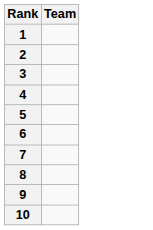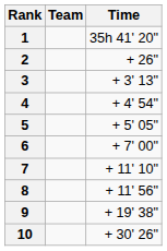 <table class="wikitable">
 <tr>
 <th scope="col">Rank</th>
 <th scope="col">Team</th>
+<th scope="col">Time</th>
 </tr>
 <tr>
 <th scope="row">1</th>
 <td> </td>
+<td align="right">35h 41' 20"</td>
 </tr>
 <tr>
 <th scope="row">2</th>
 <td> </td>
+<td align="right">+ 26"</td>
 </tr>
 <tr>
 <th scope="row">3</th>
 <td> </td>
+<td align="right">+ 3' 13"</td>
 </tr>
 <tr>
 <th scope="row">4</th>
 <td> </td>
+<td align="right">+ 4' 54"</td>
 </tr>
 <tr>
 <th scope="row">5</th>
 <td> </td>
+<td align="right">+ 5' 05"</td>
 </tr>
 <tr>
 <th scope="row">6</th>
 <td> </td>
+<td align="right">+ 7' 00"</td>
 </tr>
 <tr>
 <th scope="row">7</th>
 <td> </td>
+<td align="right">+ 11' 10"</td>
 </tr>
 <tr>
 <th scope="row">8</th>
 <td> </td>
+<td align="right">+ 11' 56"</td>
 </tr>
 <tr>
 <th scope="row">9</th>
 <td> </td>
+<td align="right">+ 19' 38"</td>
 </tr>
 <tr>
 <th scope="row">10</th>
 <td> </td>
+<td align="right">+ 30' 26"</td>
 </tr>
 </table>
